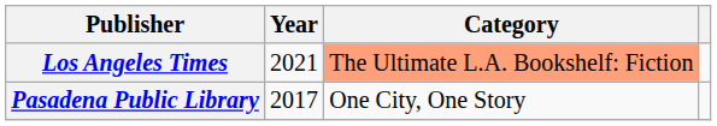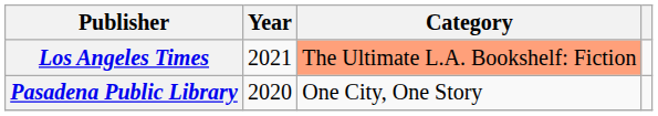 <table class="wikitable sortable plainrowheaders">
 <tr>
 <th scope="col">Publisher</th>
 <th scope="col">Year</th>
 <th scope="col">Category</th>
 <th scope="col" class="unsortable"></th>
 </tr>
 <tr>
 <th scope="row"><em><a href='#'>Los Angeles Times</a></em></th>
 <td style="text-align:center;">2021</td>
 <td style="background: lightsalmon;">The Ultimate L.A. Bookshelf: Fiction</td>
 <td style="text-align:center;"></td>
 </tr>
 <tr>
 <th scope="row"><em><a href='#'>Pasadena Public Library</a></em></th>
-<td style="text-align:center;">2017</td>
+<td style="text-align:center;">2020</td>
 <td>One City, One Story</td>
 <td style="text-align:center;"></td>
 </tr>
 <tr>
 </tr>
 </table>
